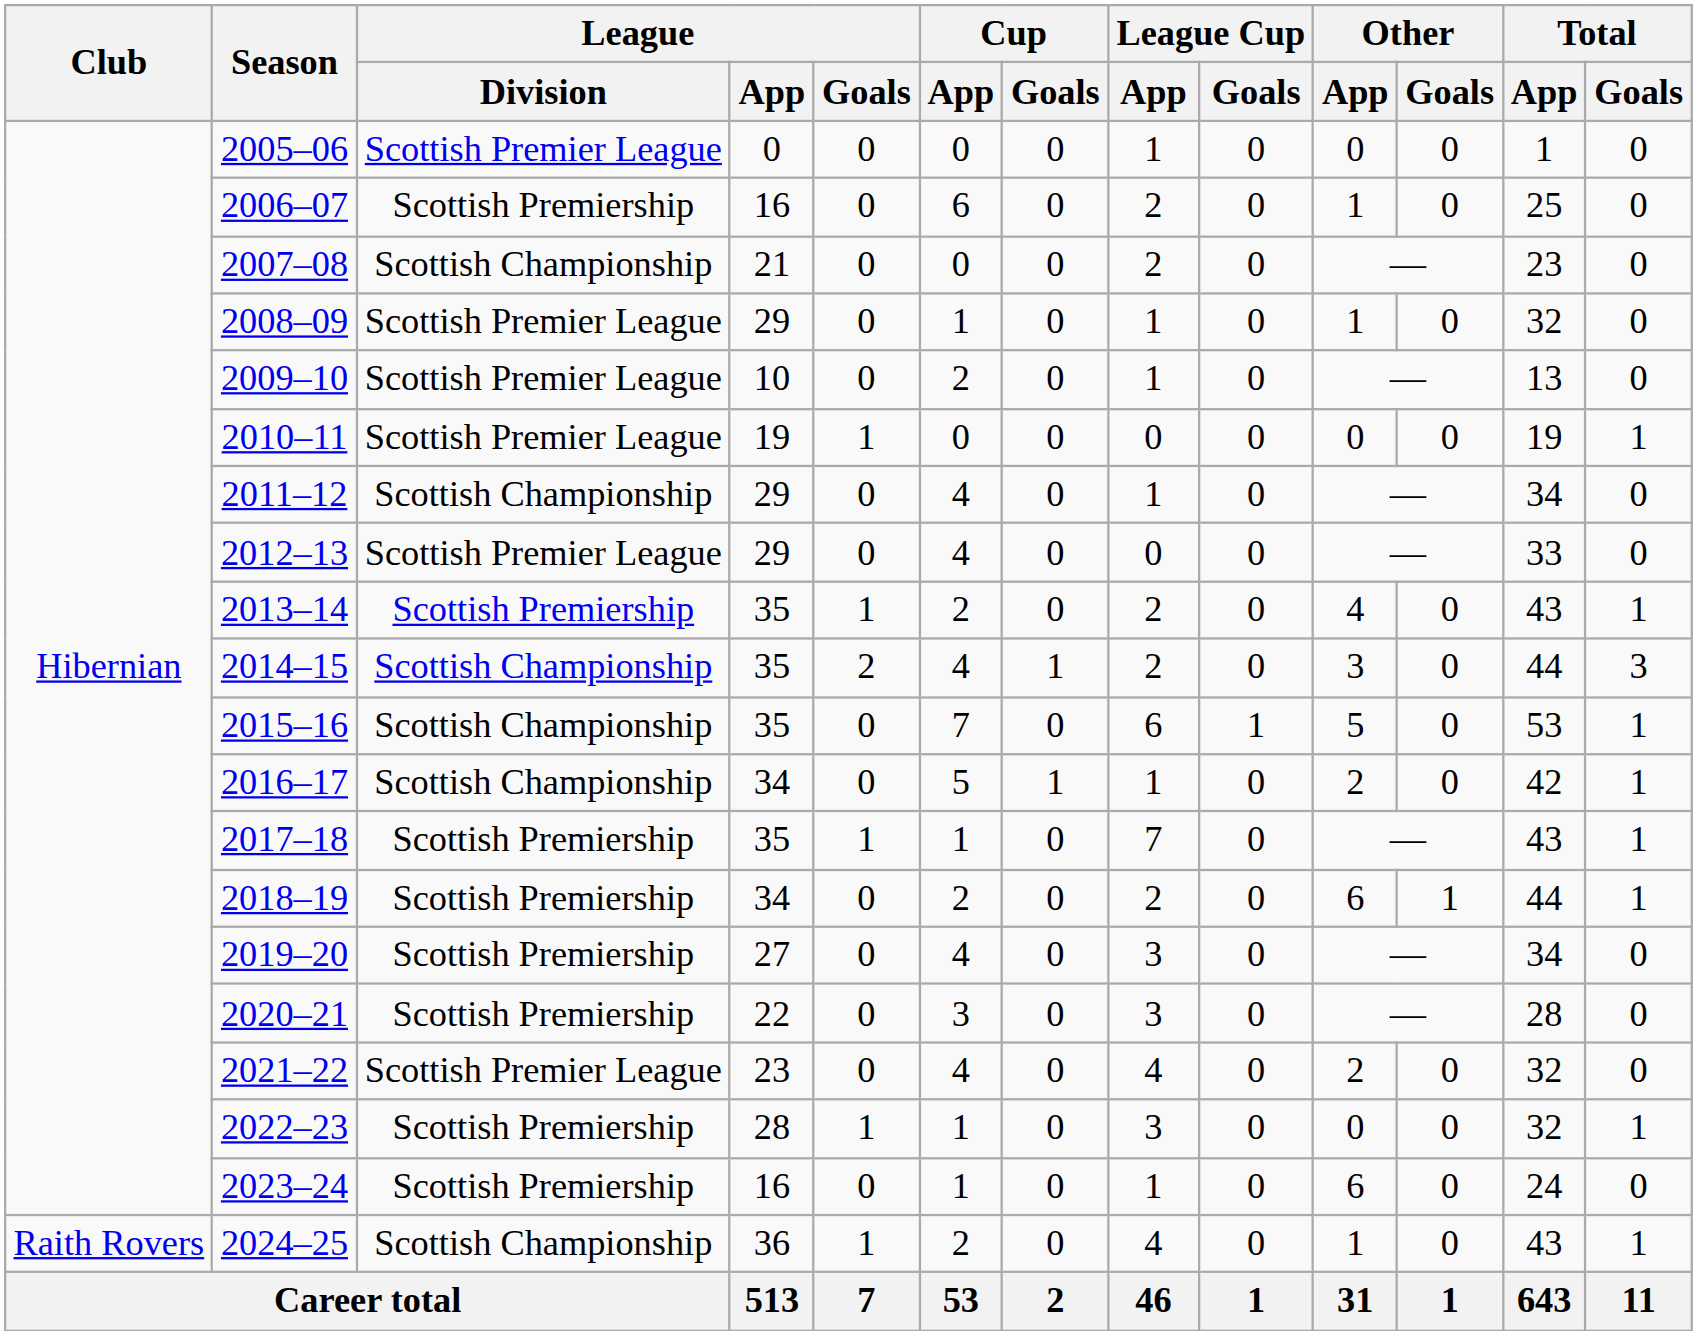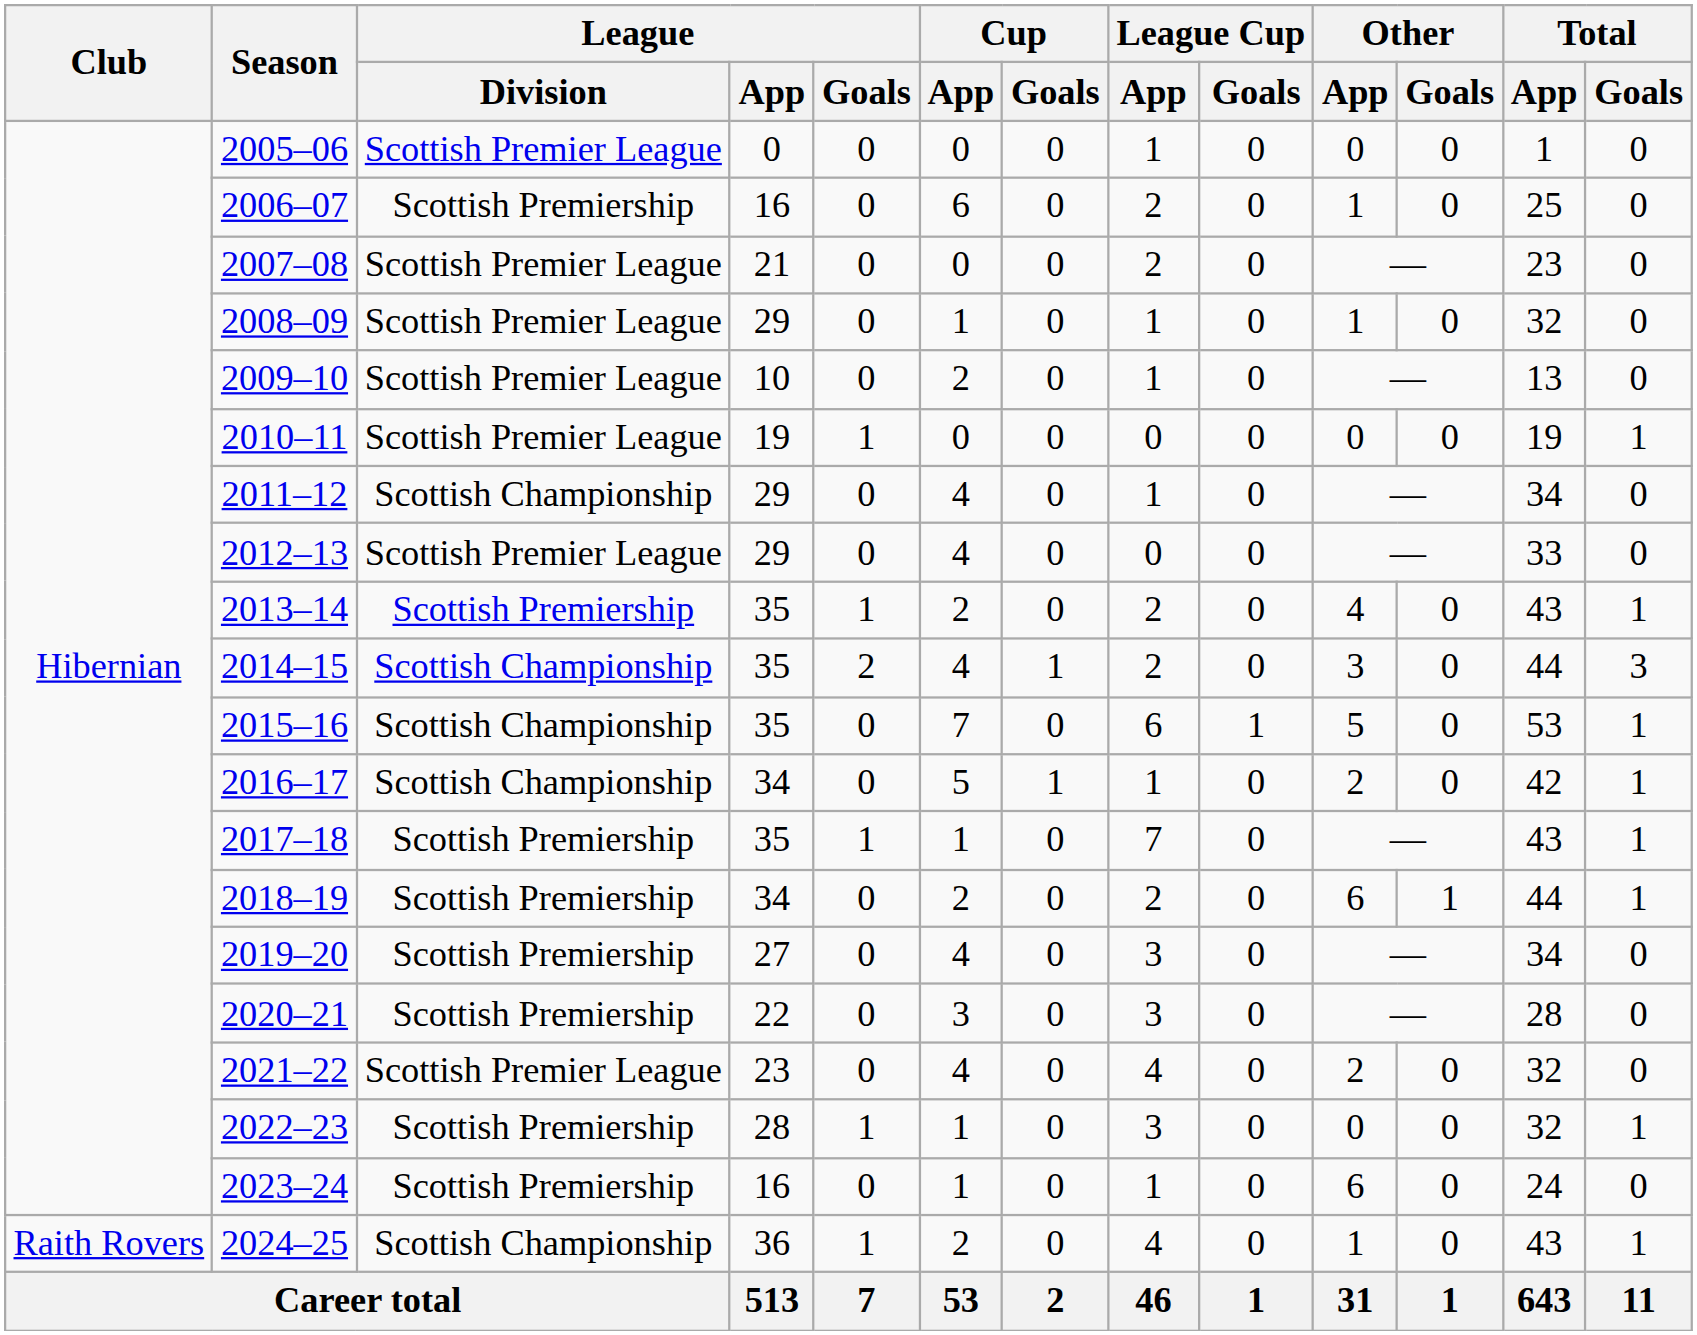 <table class="wikitable" style="text-align:center">
 <tr>
 <th rowspan="2">Club</th>
 <th rowspan="2">Season</th>
 <th colspan="3">League</th>
 <th colspan="2">Cup</th>
 <th colspan="2">League Cup</th>
 <th colspan="2">Other</th>
 <th colspan="2">Total</th>
 </tr>
 <tr>
 <th>Division</th>
 <th>App</th>
 <th>Goals</th>
 <th>App</th>
 <th>Goals</th>
 <th>App</th>
 <th>Goals</th>
 <th>App</th>
 <th>Goals</th>
 <th>App</th>
 <th>Goals</th>
 </tr>
 <tr>
 <td rowspan="19"><a href='#'>Hibernian</a></td>
 <td><a href='#'>2005–06</a></td>
 <td><a href='#'>Scottish Premier League</a></td>
 <td>0</td>
 <td>0</td>
 <td>0</td>
 <td>0</td>
 <td>1</td>
 <td>0</td>
 <td>0</td>
 <td>0</td>
 <td>1</td>
 <td>0</td>
 </tr>
 <tr>
 <td><a href='#'>2006–07</a></td>
 <td>Scottish Premiership</td>
 <td>16</td>
 <td>0</td>
 <td>6</td>
 <td>0</td>
 <td>2</td>
 <td>0</td>
 <td>1</td>
 <td>0</td>
 <td>25</td>
 <td>0</td>
 </tr>
 <tr>
 <td><a href='#'>2007–08</a></td>
-<td>Scottish Championship</td>
+<td>Scottish Premier League</td>
 <td>21</td>
 <td>0</td>
 <td>0</td>
 <td>0</td>
 <td>2</td>
 <td>0</td>
 <td colspan="2">—</td>
 <td>23</td>
 <td>0</td>
 </tr>
 <tr>
 <td><a href='#'>2008–09</a></td>
 <td>Scottish Premier League</td>
 <td>29</td>
 <td>0</td>
 <td>1</td>
 <td>0</td>
 <td>1</td>
 <td>0</td>
 <td>1</td>
 <td>0</td>
 <td>32</td>
 <td>0</td>
 </tr>
 <tr>
 <td><a href='#'>2009–10</a></td>
 <td>Scottish Premier League</td>
 <td>10</td>
 <td>0</td>
 <td>2</td>
 <td>0</td>
 <td>1</td>
 <td>0</td>
 <td colspan="2">—</td>
 <td>13</td>
 <td>0</td>
 </tr>
 <tr>
 <td><a href='#'>2010–11</a></td>
 <td>Scottish Premier League</td>
 <td>19</td>
 <td>1</td>
 <td>0</td>
 <td>0</td>
 <td>0</td>
 <td>0</td>
 <td>0</td>
 <td>0</td>
 <td>19</td>
 <td>1</td>
 </tr>
 <tr>
 <td><a href='#'>2011–12</a></td>
 <td>Scottish Championship</td>
 <td>29</td>
 <td>0</td>
 <td>4</td>
 <td>0</td>
 <td>1</td>
 <td>0</td>
 <td colspan="2">—</td>
 <td>34</td>
 <td>0</td>
 </tr>
 <tr>
 <td><a href='#'>2012–13</a></td>
 <td>Scottish Premier League</td>
 <td>29</td>
 <td>0</td>
 <td>4</td>
 <td>0</td>
 <td>0</td>
 <td>0</td>
 <td colspan="2">—</td>
 <td>33</td>
 <td>0</td>
 </tr>
 <tr>
 <td><a href='#'>2013–14</a></td>
 <td><a href='#'>Scottish Premiership</a></td>
 <td>35</td>
 <td>1</td>
 <td>2</td>
 <td>0</td>
 <td>2</td>
 <td>0</td>
 <td>4</td>
 <td>0</td>
 <td>43</td>
 <td>1</td>
 </tr>
 <tr>
 <td><a href='#'>2014–15</a></td>
 <td><a href='#'>Scottish Championship</a></td>
 <td>35</td>
 <td>2</td>
 <td>4</td>
 <td>1</td>
 <td>2</td>
 <td>0</td>
 <td>3</td>
 <td>0</td>
 <td>44</td>
 <td>3</td>
 </tr>
 <tr>
 <td><a href='#'>2015–16</a></td>
 <td>Scottish Championship</td>
 <td>35</td>
 <td>0</td>
 <td>7</td>
 <td>0</td>
 <td>6</td>
 <td>1</td>
 <td>5</td>
 <td>0</td>
 <td>53</td>
 <td>1</td>
 </tr>
 <tr>
 <td><a href='#'>2016–17</a></td>
 <td>Scottish Championship</td>
 <td>34</td>
 <td>0</td>
 <td>5</td>
 <td>1</td>
 <td>1</td>
 <td>0</td>
 <td>2</td>
 <td>0</td>
 <td>42</td>
 <td>1</td>
 </tr>
 <tr>
 <td><a href='#'>2017–18</a></td>
 <td>Scottish Premiership</td>
 <td>35</td>
 <td>1</td>
 <td>1</td>
 <td>0</td>
 <td>7</td>
 <td>0</td>
 <td colspan="2">—</td>
 <td>43</td>
 <td>1</td>
 </tr>
 <tr>
 <td><a href='#'>2018–19</a></td>
 <td>Scottish Premiership</td>
 <td>34</td>
 <td>0</td>
 <td>2</td>
 <td>0</td>
 <td>2</td>
 <td>0</td>
 <td>6</td>
 <td>1</td>
 <td>44</td>
 <td>1</td>
 </tr>
 <tr>
 <td><a href='#'>2019–20</a></td>
 <td>Scottish Premiership</td>
 <td>27</td>
 <td>0</td>
 <td>4</td>
 <td>0</td>
 <td>3</td>
 <td>0</td>
 <td colspan="2">—</td>
 <td>34</td>
 <td>0</td>
 </tr>
 <tr>
 <td><a href='#'>2020–21</a></td>
 <td>Scottish Premiership</td>
 <td>22</td>
 <td>0</td>
 <td>3</td>
 <td>0</td>
 <td>3</td>
 <td>0</td>
 <td colspan="2">—</td>
 <td>28</td>
 <td>0</td>
 </tr>
 <tr>
 <td><a href='#'>2021–22</a></td>
 <td>Scottish Premier League</td>
 <td>23</td>
 <td>0</td>
 <td>4</td>
 <td>0</td>
 <td>4</td>
 <td>0</td>
 <td>2</td>
 <td>0</td>
 <td>32</td>
 <td>0</td>
 </tr>
 <tr>
 <td><a href='#'>2022–23</a></td>
 <td>Scottish Premiership</td>
 <td>28</td>
 <td>1</td>
 <td>1</td>
 <td>0</td>
 <td>3</td>
 <td>0</td>
 <td>0</td>
 <td>0</td>
 <td>32</td>
 <td>1</td>
 </tr>
 <tr>
 <td><a href='#'>2023–24</a></td>
 <td>Scottish Premiership</td>
 <td>16</td>
 <td>0</td>
 <td>1</td>
 <td>0</td>
 <td>1</td>
 <td>0</td>
 <td>6</td>
 <td>0</td>
 <td>24</td>
 <td>0</td>
 </tr>
 <tr>
 <td><a href='#'>Raith Rovers</a></td>
 <td><a href='#'>2024–25</a></td>
 <td>Scottish Championship</td>
 <td>36</td>
 <td>1</td>
 <td>2</td>
 <td>0</td>
 <td>4</td>
 <td>0</td>
 <td>1</td>
 <td>0</td>
 <td>43</td>
 <td>1</td>
 </tr>
 <tr>
 <th colspan="3">Career total</th>
 <th>513</th>
 <th>7</th>
 <th>53</th>
 <th>2</th>
 <th>46</th>
 <th>1</th>
 <th>31</th>
 <th>1</th>
 <th>643</th>
 <th>11</th>
 </tr>
 </table>
